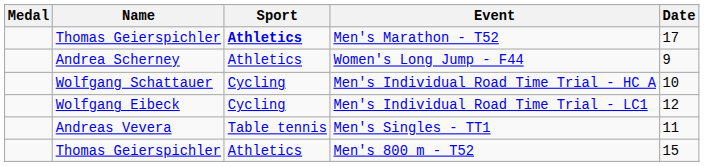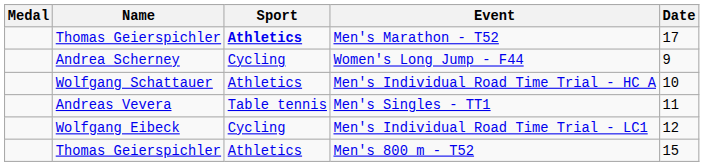 <table class="wikitable sortable">
 <tr>
 <th>Medal</th>
 <th>Name</th>
 <th>Sport</th>
 <th>Event</th>
 <th>Date</th>
 </tr>
 <tr>
 <td></td>
 <td><a href='#'>Thomas Geierspichler</a></td>
 <td><strong><a href='#'>Athletics</a></strong></td>
 <td><a href='#'>Men's Marathon - T52</a></td>
 <td>17</td>
 </tr>
 <tr>
 <td></td>
 <td><a href='#'>Andrea Scherney</a></td>
-<td><a href='#'>Athletics</a></td>
+<td><a href='#'>Cycling</a></td>
 <td><a href='#'>Women's Long Jump - F44</a></td>
 <td>9</td>
 </tr>
 <tr>
 <td></td>
 <td><a href='#'>Wolfgang Schattauer</a></td>
-<td><a href='#'>Cycling</a></td>
+<td><a href='#'>Athletics</a></td>
 <td><a href='#'>Men's Individual Road Time Trial - HC A</a></td>
 <td>10</td>
+</tr>
+<tr>
+<td></td>
+<td><a href='#'>Andreas Vevera</a></td>
+<td><a href='#'>Table tennis</a></td>
+<td><a href='#'>Men's Singles - TT1</a></td>
+<td>11</td>
 </tr>
 <tr>
 <td></td>
 <td><a href='#'>Wolfgang Eibeck</a></td>
 <td><a href='#'>Cycling</a></td>
 <td><a href='#'>Men's Individual Road Time Trial - LC1</a></td>
 <td>12</td>
 </tr>
 <tr>
 <td></td>
-<td><a href='#'>Andreas Vevera</a></td>
-<td><a href='#'>Table tennis</a></td>
-<td><a href='#'>Men's Singles - TT1</a></td>
-<td>11</td>
-</tr>
-<tr>
-<td></td>
 <td><a href='#'>Thomas Geierspichler</a></td>
 <td><a href='#'>Athletics</a></td>
 <td><a href='#'>Men's 800 m - T52</a></td>
 <td>15</td>
 </tr>
 </table>
